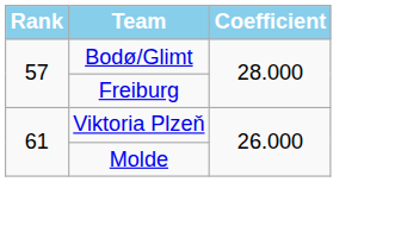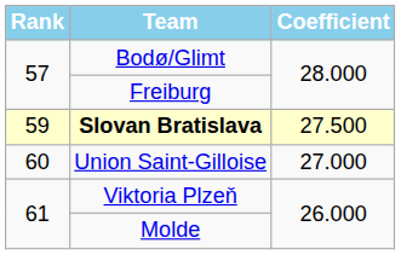 <table class="wikitable" style="text-align: center;">
 <tr>
 <th style="color:#FFFFFF; background:#87CEEB;">Rank</th>
 <th style="color:#FFFFFF; background:#87CEEB;">Team</th>
 <th style="color:#FFFFFF; background:#87CEEB;">Coefficient</th>
 </tr>
 <tr>
 <td rowspan="2">57</td>
 <td> <a href='#'>Bodø/Glimt</a></td>
 <td rowspan="2">28.000</td>
 </tr>
 <tr>
 <td> <a href='#'>Freiburg</a></td>
 </tr>
+<tr style="background:#ffc;">
+<td>59</td>
+<td> <strong>Slovan Bratislava</strong></td>
+<td>27.500</td>
+</tr>
+<tr>
+<td>60</td>
+<td> <a href='#'>Union Saint-Gilloise</a></td>
+<td>27.000</td>
+</tr>
 <tr>
 <td rowspan="2">61</td>
 <td> <a href='#'>Viktoria Plzeň</a></td>
 <td rowspan="2">26.000</td>
 </tr>
 <tr>
 <td> <a href='#'>Molde</a></td>
 </tr>
 </table>
